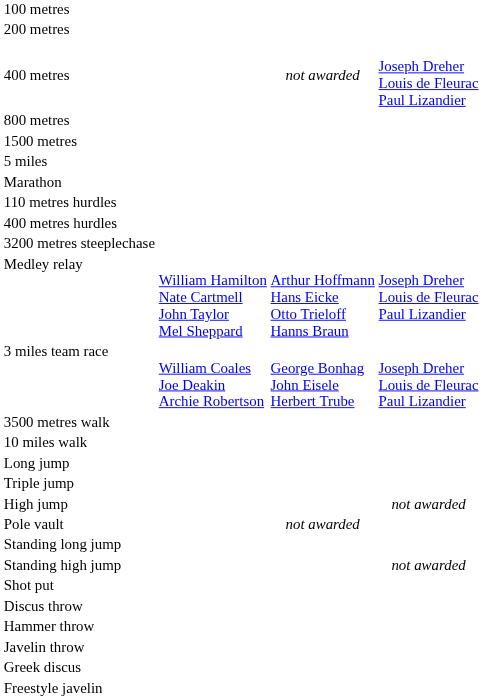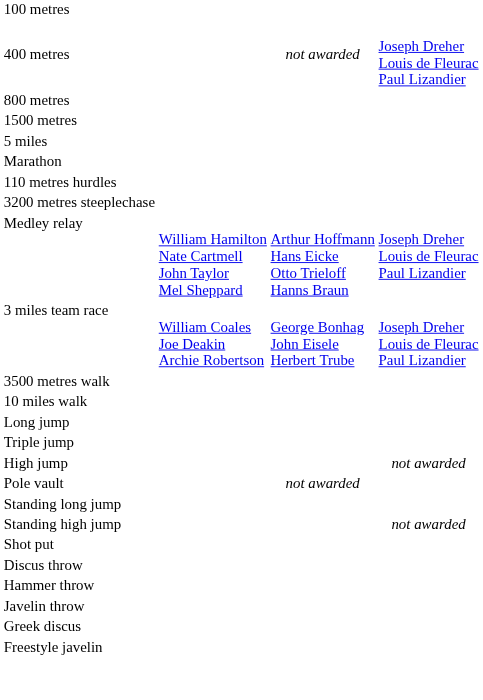 <table>
 <tr>
 <td>100 metres<br></td>
-<td></td>
-<td></td>
-<td></td>
-</tr>
-<tr>
-<td>200 metres<br></td>
 <td></td>
 <td></td>
 <td></td>
 </tr>
 <tr>
 <td>400 metres<br></td>
 <td></td>
 <td align=center><em>not awarded</em></td>
 <td><br><a href='#'>Joseph Dreher</a><br><a href='#'>Louis de Fleurac</a><br><a href='#'>Paul Lizandier</a></td>
 </tr>
 <tr>
 <td>800 metres<br></td>
 <td></td>
 <td></td>
 <td></td>
 </tr>
 <tr>
 <td>1500 metres<br></td>
 <td></td>
 <td></td>
 <td></td>
 </tr>
 <tr>
 <td>5 miles<br></td>
 <td></td>
 <td></td>
 <td></td>
 </tr>
 <tr>
 <td>Marathon<br></td>
 <td></td>
 <td></td>
 <td></td>
 </tr>
 <tr>
 <td>110 metres hurdles<br></td>
-<td></td>
-<td></td>
-<td></td>
-</tr>
-<tr>
-<td>400 metres hurdles<br></td>
 <td></td>
 <td></td>
 <td></td>
 </tr>
 <tr>
 <td>3200 metres steeplechase<br></td>
 <td></td>
 <td></td>
 <td></td>
 </tr>
 <tr valign="top">
 <td>Medley relay<br></td>
 <td><br><a href='#'>William Hamilton</a><br><a href='#'>Nate Cartmell</a><br><a href='#'>John Taylor</a><br><a href='#'>Mel Sheppard</a></td>
 <td><br><a href='#'>Arthur Hoffmann</a><br><a href='#'>Hans Eicke</a><br><a href='#'>Otto Trieloff</a><br><a href='#'>Hanns Braun</a></td>
 <td><br><a href='#'>Joseph Dreher</a><br><a href='#'>Louis de Fleurac</a><br><a href='#'>Paul Lizandier</a></td>
 </tr>
 <tr valign="top">
 <td>3 miles team race<br></td>
 <td><br><a href='#'>William Coales</a><br><a href='#'>Joe Deakin</a><br><a href='#'>Archie Robertson</a></td>
 <td><br><a href='#'>George Bonhag</a><br><a href='#'>John Eisele</a><br><a href='#'>Herbert Trube</a></td>
 <td><br><a href='#'>Joseph Dreher</a><br><a href='#'>Louis de Fleurac</a><br><a href='#'>Paul Lizandier</a></td>
 </tr>
 <tr>
 <td>3500 metres walk<br></td>
 <td></td>
 <td></td>
 <td></td>
 </tr>
 <tr>
 <td>10 miles walk<br></td>
 <td></td>
 <td></td>
 <td></td>
 </tr>
 <tr>
 <td>Long jump<br></td>
 <td></td>
 <td></td>
 <td></td>
 </tr>
 <tr>
 <td>Triple jump<br></td>
 <td></td>
 <td></td>
 <td></td>
 </tr>
 <tr valign="top">
 <td rowspan=3>High jump<br></td>
 <td rowspan=3></td>
 <td></td>
 <td align=center rowspan=3><em>not awarded</em></td>
 </tr>
 <tr>
 <td></td>
 </tr>
 <tr>
 <td></td>
 </tr>
 <tr valign="top">
 <td rowspan=4>Pole vault<br></td>
 <td rowspan=2></td>
 <td align=center rowspan=4><em>not awarded</em></td>
 <td></td>
 </tr>
 <tr>
 <td rowspan=2></td>
 </tr>
 <tr>
 <td rowspan=2></td>
 </tr>
 <tr>
 <td></td>
 </tr>
 <tr>
 <td>Standing long jump<br></td>
 <td></td>
 <td></td>
 <td></td>
 </tr>
 <tr valign="top">
 <td rowspan=2>Standing high jump<br></td>
 <td rowspan=2></td>
 <td></td>
 <td align=center rowspan=2><em>not awarded</em></td>
 </tr>
 <tr>
 <td></td>
 </tr>
 <tr>
 <td>Shot put<br></td>
 <td></td>
 <td></td>
 <td></td>
 </tr>
 <tr>
 <td>Discus throw<br></td>
 <td></td>
 <td></td>
 <td></td>
 </tr>
 <tr>
 <td>Hammer throw<br></td>
 <td></td>
 <td></td>
 <td></td>
 </tr>
 <tr>
 <td>Javelin throw<br></td>
 <td></td>
 <td></td>
 <td></td>
 </tr>
 <tr>
 <td>Greek discus<br></td>
 <td></td>
 <td></td>
 <td></td>
 </tr>
 <tr>
 <td>Freestyle javelin<br></td>
 <td></td>
 <td></td>
 <td></td>
 </tr>
 </table>
